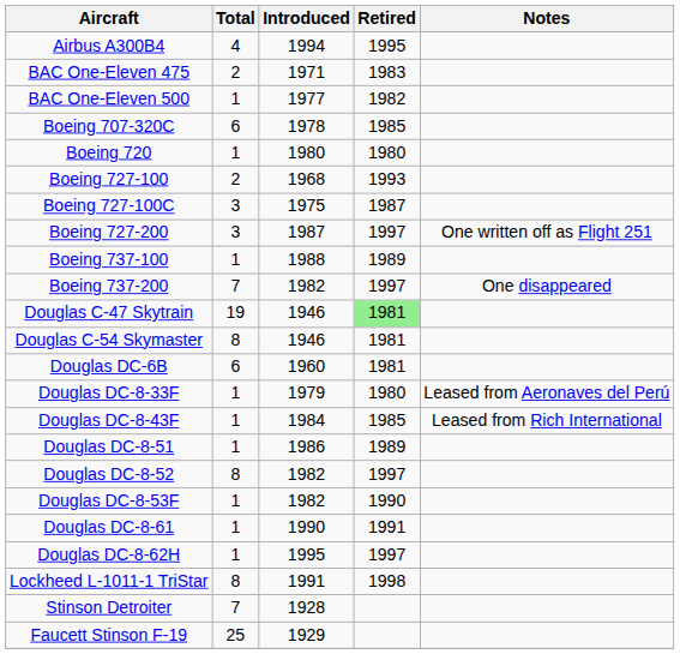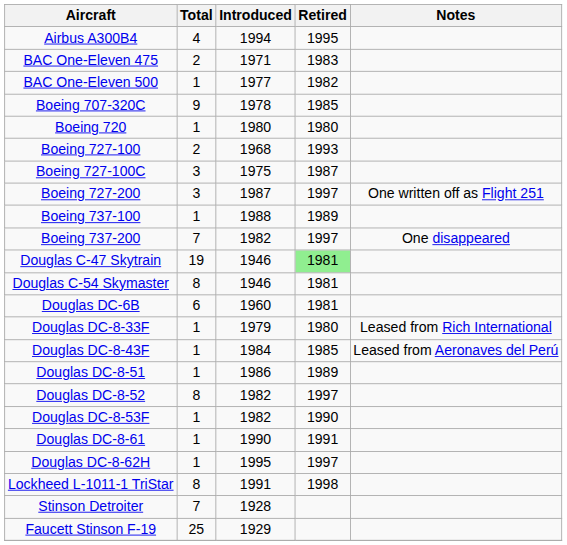 <table class="wikitable" style="margin:0.5em auto; text-align:center">
 <tr>
 <th>Aircraft</th>
 <th>Total</th>
 <th>Introduced</th>
 <th>Retired</th>
 <th>Notes</th>
 </tr>
 <tr>
 <td><a href='#'>Airbus A300B4</a></td>
 <td>4</td>
 <td>1994</td>
 <td>1995</td>
 <td></td>
 </tr>
 <tr>
 <td><a href='#'>BAC One-Eleven 475</a></td>
 <td>2</td>
 <td>1971</td>
 <td>1983</td>
 <td></td>
 </tr>
 <tr>
 <td><a href='#'>BAC One-Eleven 500</a></td>
 <td>1</td>
 <td>1977</td>
 <td>1982</td>
 <td></td>
 </tr>
 <tr>
 <td><a href='#'>Boeing 707-320C</a></td>
-<td>6</td>
+<td>9</td>
 <td>1978</td>
 <td>1985</td>
 <td></td>
 </tr>
 <tr>
 <td><a href='#'>Boeing 720</a></td>
 <td>1</td>
 <td>1980</td>
 <td>1980</td>
 <td></td>
 </tr>
 <tr>
 <td><a href='#'>Boeing 727-100</a></td>
 <td>2</td>
 <td>1968</td>
 <td>1993</td>
 <td></td>
 </tr>
 <tr>
 <td><a href='#'>Boeing 727-100C</a></td>
 <td>3</td>
 <td>1975</td>
 <td>1987</td>
 <td></td>
 </tr>
 <tr>
 <td><a href='#'>Boeing 727-200</a></td>
 <td>3</td>
 <td>1987</td>
 <td>1997</td>
 <td>One written off as <a href='#'>Flight 251</a></td>
 </tr>
 <tr>
 <td><a href='#'>Boeing 737-100</a></td>
 <td>1</td>
 <td>1988</td>
 <td>1989</td>
 <td></td>
 </tr>
 <tr>
 <td><a href='#'>Boeing 737-200</a></td>
 <td>7</td>
 <td>1982</td>
 <td>1997</td>
 <td>One <a href='#'>disappeared</a></td>
 </tr>
 <tr>
 <td><a href='#'>Douglas C-47 Skytrain</a></td>
 <td>19</td>
 <td>1946</td>
 <td style="background: lightgreen;">1981</td>
 <td></td>
 </tr>
 <tr>
 <td><a href='#'>Douglas C-54 Skymaster</a></td>
 <td>8</td>
 <td>1946</td>
 <td>1981</td>
 <td></td>
 </tr>
 <tr>
 <td><a href='#'>Douglas DC-6B</a></td>
 <td>6</td>
 <td>1960</td>
 <td>1981</td>
 <td></td>
 </tr>
 <tr>
 <td><a href='#'>Douglas DC-8-33F</a></td>
 <td>1</td>
 <td>1979</td>
 <td>1980</td>
-<td>Leased from <a href='#'>Aeronaves del Perú</a></td>
+<td>Leased from <a href='#'>Rich International</a></td>
 </tr>
 <tr>
 <td><a href='#'>Douglas DC-8-43F</a></td>
 <td>1</td>
 <td>1984</td>
 <td>1985</td>
-<td>Leased from <a href='#'>Rich International</a></td>
+<td>Leased from <a href='#'>Aeronaves del Perú</a></td>
 </tr>
 <tr>
 <td><a href='#'>Douglas DC-8-51</a></td>
 <td>1</td>
 <td>1986</td>
 <td>1989</td>
 <td></td>
 </tr>
 <tr>
 <td><a href='#'>Douglas DC-8-52</a></td>
 <td>8</td>
 <td>1982</td>
 <td>1997</td>
 <td></td>
 </tr>
 <tr>
 <td><a href='#'>Douglas DC-8-53F</a></td>
 <td>1</td>
 <td>1982</td>
 <td>1990</td>
 <td></td>
 </tr>
 <tr>
 <td><a href='#'>Douglas DC-8-61</a></td>
 <td>1</td>
 <td>1990</td>
 <td>1991</td>
 <td></td>
 </tr>
 <tr>
 <td><a href='#'>Douglas DC-8-62H</a></td>
 <td>1</td>
 <td>1995</td>
 <td>1997</td>
 <td></td>
 </tr>
 <tr>
 <td><a href='#'>Lockheed L-1011-1 TriStar</a></td>
 <td>8</td>
 <td>1991</td>
 <td>1998</td>
 <td></td>
 </tr>
 <tr>
 <td><a href='#'>Stinson Detroiter</a></td>
 <td>7</td>
 <td>1928</td>
 <td></td>
 <td></td>
 </tr>
 <tr>
 <td><a href='#'>Faucett Stinson F-19</a></td>
 <td>25</td>
 <td>1929</td>
 <td></td>
 <td></td>
 </tr>
 <tr>
 </tr>
 </table>
